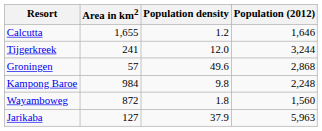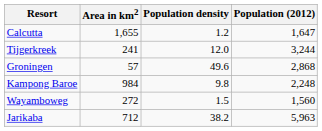 <table class="wikitable sortable" style="text-align:right;">
 <tr>
 <th>Resort</th>
 <th>Area in km<sup>2</sup></th>
 <th>Population density</th>
 <th>Population (2012)</th>
 </tr>
 <tr>
 <td align="left"><a href='#'>Calcutta</a></td>
 <td>1,655</td>
 <td>1.2</td>
-<td>1,646</td>
+<td>1,647</td>
 </tr>
 <tr>
 <td align="left"><a href='#'>Tijgerkreek</a></td>
 <td>241</td>
 <td>12.0</td>
 <td>3,244</td>
 </tr>
 <tr>
 <td align="left"><a href='#'>Groningen</a></td>
 <td>57</td>
 <td>49.6</td>
 <td>2,868</td>
 </tr>
 <tr>
 <td align="left"><a href='#'>Kampong Baroe</a></td>
 <td>984</td>
 <td>9.8</td>
 <td>2,248</td>
 </tr>
 <tr>
 <td align="left"><a href='#'>Wayamboweg</a></td>
-<td>872</td>
-<td>1.8</td>
+<td>272</td>
+<td>1.5</td>
 <td>1,560</td>
 </tr>
 <tr>
 <td align="left"><a href='#'>Jarikaba</a></td>
-<td>127</td>
-<td>37.9</td>
+<td>712</td>
+<td>38.2</td>
 <td>5,963</td>
 </tr>
 </table>
